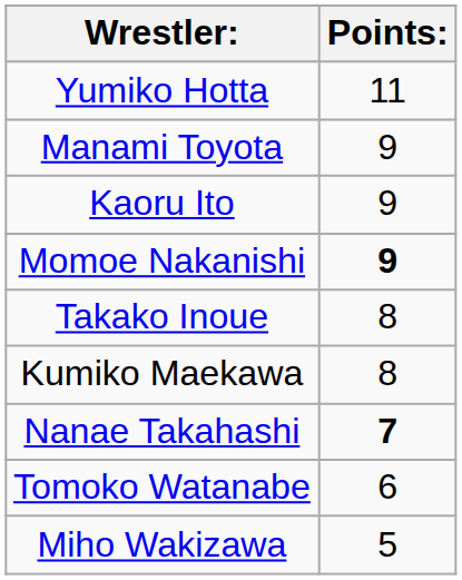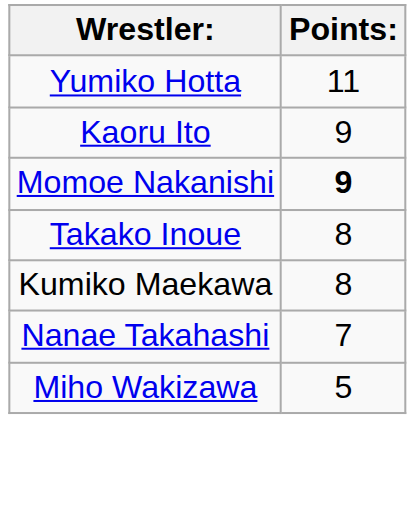 <table class="wikitable" style="margin: 1em auto 1em auto;text-align:center">
 <tr>
 <th>Wrestler:</th>
 <th>Points:</th>
 </tr>
 <tr>
 <td><a href='#'>Yumiko Hotta</a></td>
 <td>11</td>
-</tr>
-<tr>
-<td><a href='#'>Manami Toyota</a></td>
-<td>9</td>
 </tr>
 <tr>
 <td><a href='#'>Kaoru Ito</a></td>
 <td>9</td>
 </tr>
 <tr>
 <td><a href='#'>Momoe Nakanishi</a></td>
 <td><strong>9</strong></td>
 </tr>
 <tr>
 <td><a href='#'>Takako Inoue</a></td>
 <td>8</td>
 </tr>
 <tr>
 <td>Kumiko Maekawa</td>
 <td>8</td>
 </tr>
 <tr>
 <td><a href='#'>Nanae Takahashi</a></td>
-<td><strong>7</strong></td>
-</tr>
-<tr>
-<td><a href='#'>Tomoko Watanabe</a></td>
-<td>6</td>
+<td>7</td>
 </tr>
 <tr>
 <td><a href='#'>Miho Wakizawa</a></td>
 <td>5</td>
 </tr>
 </table>
